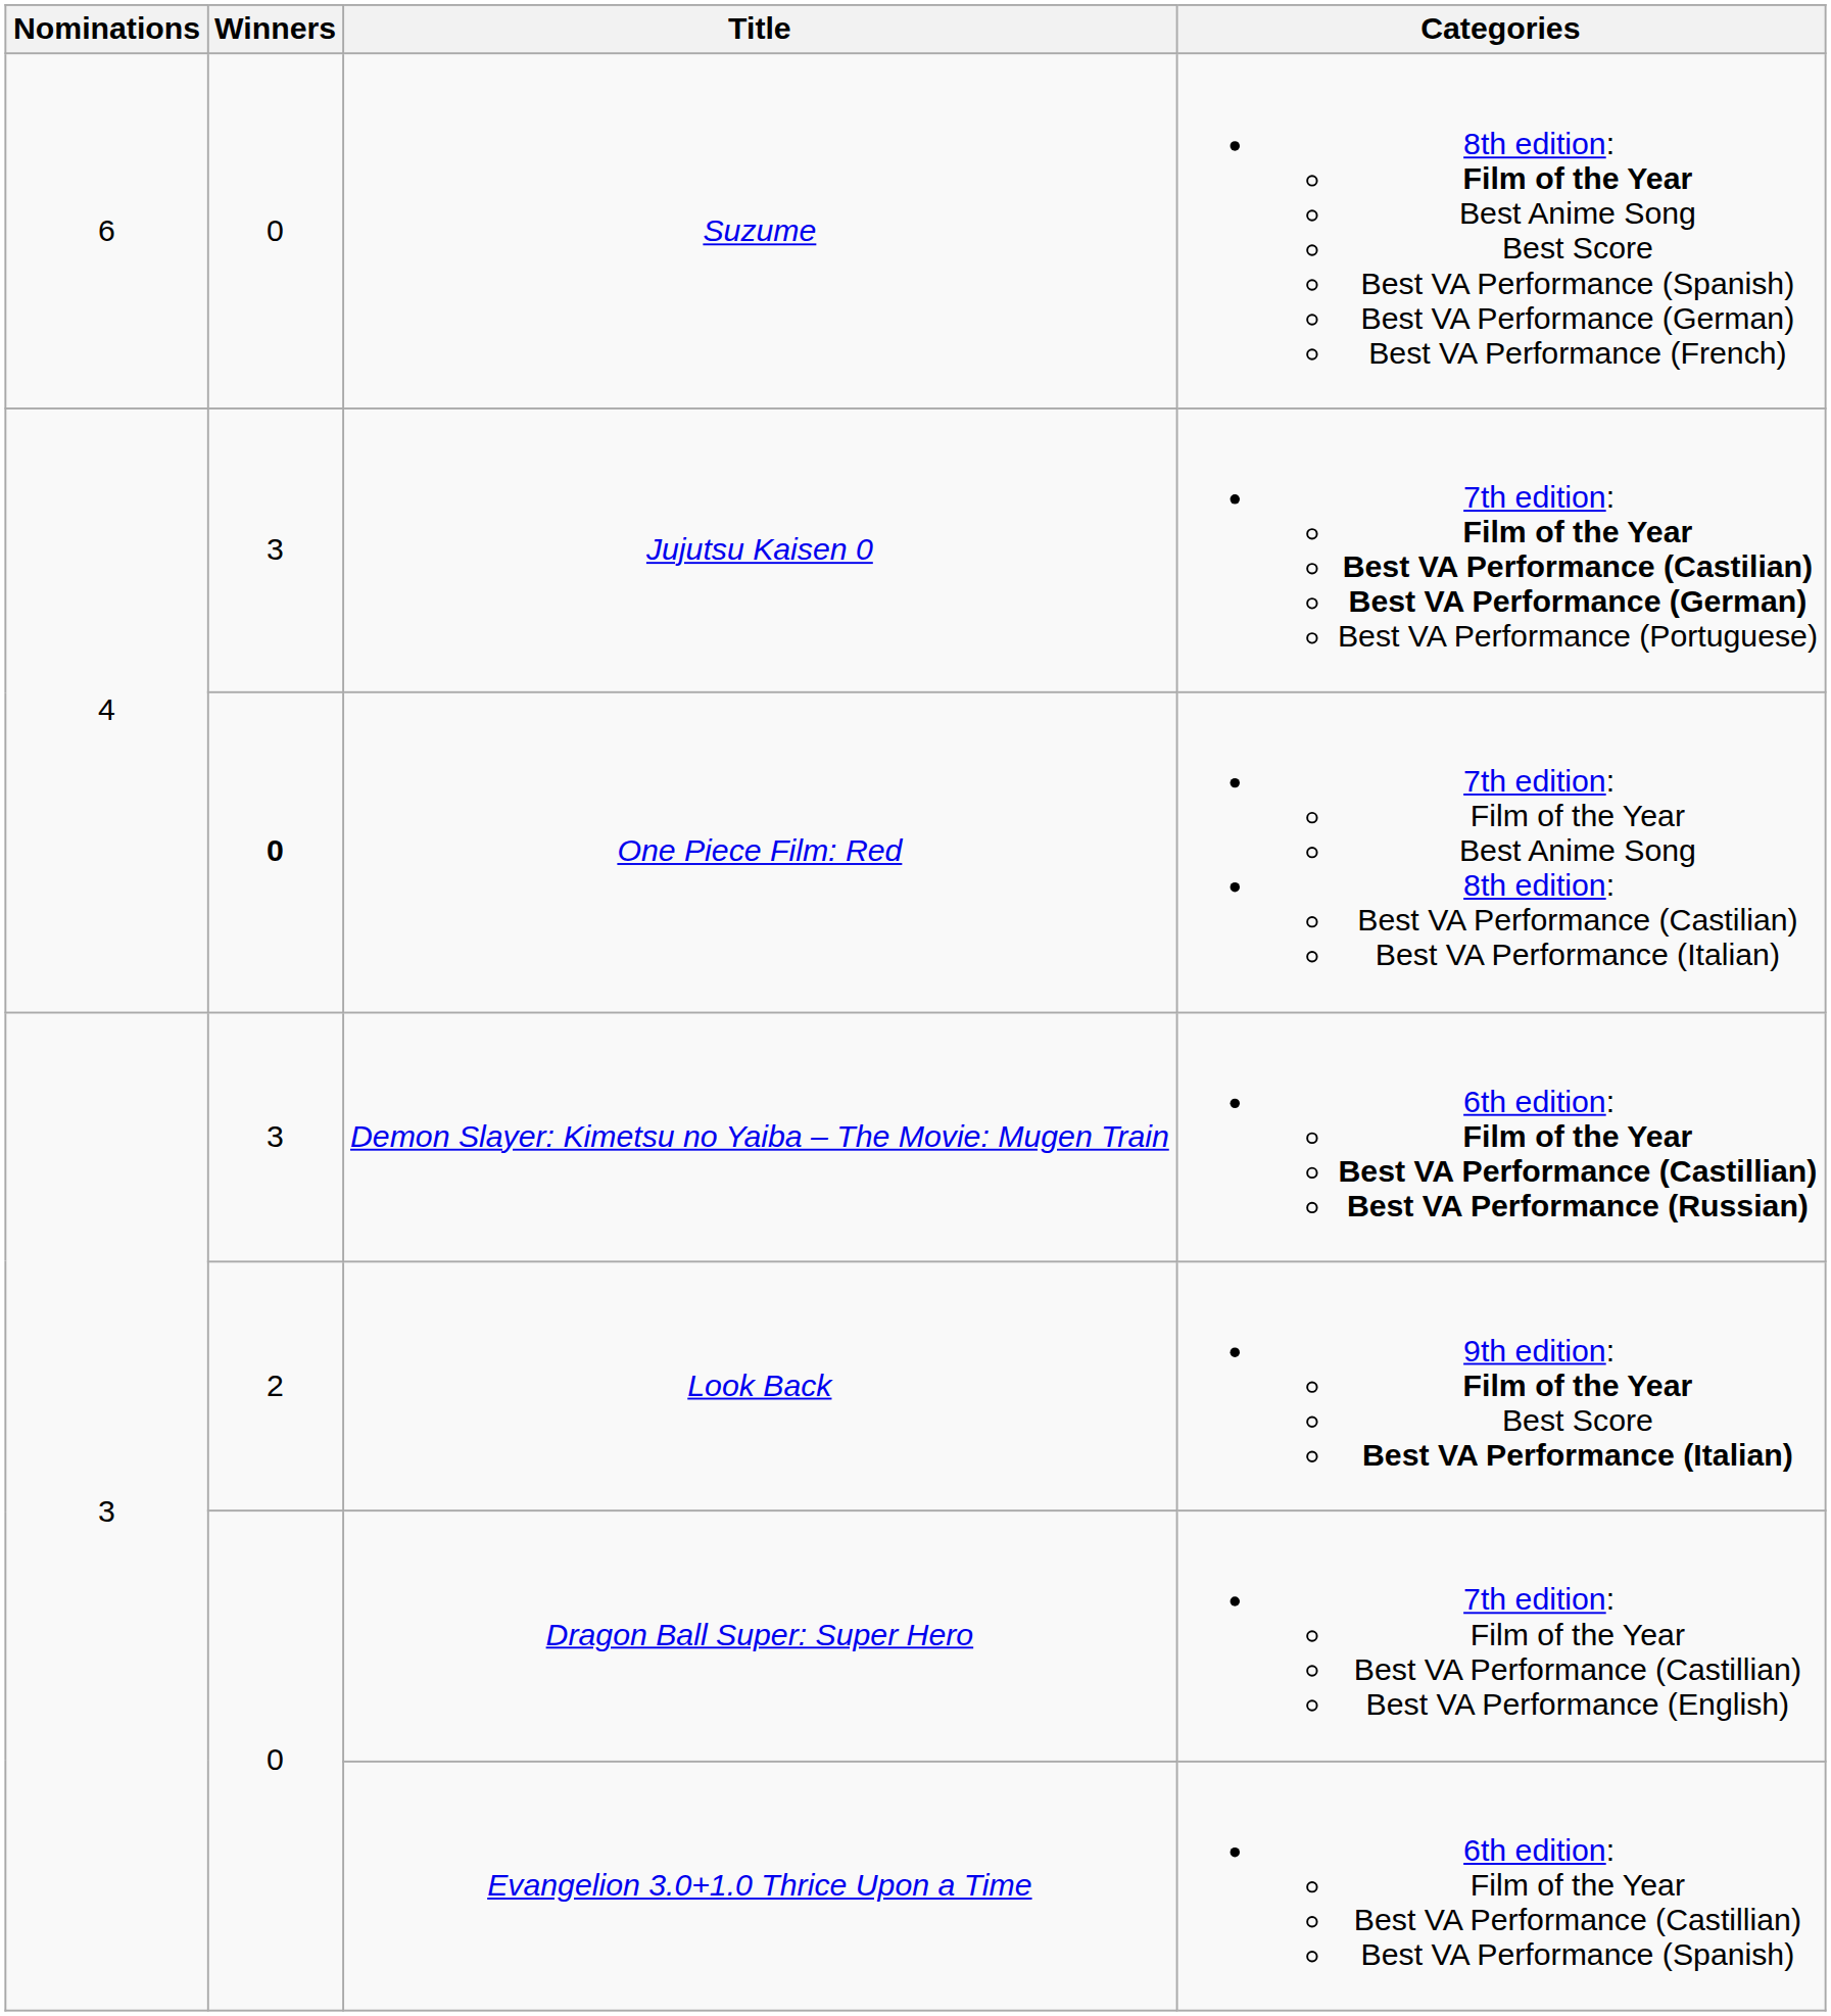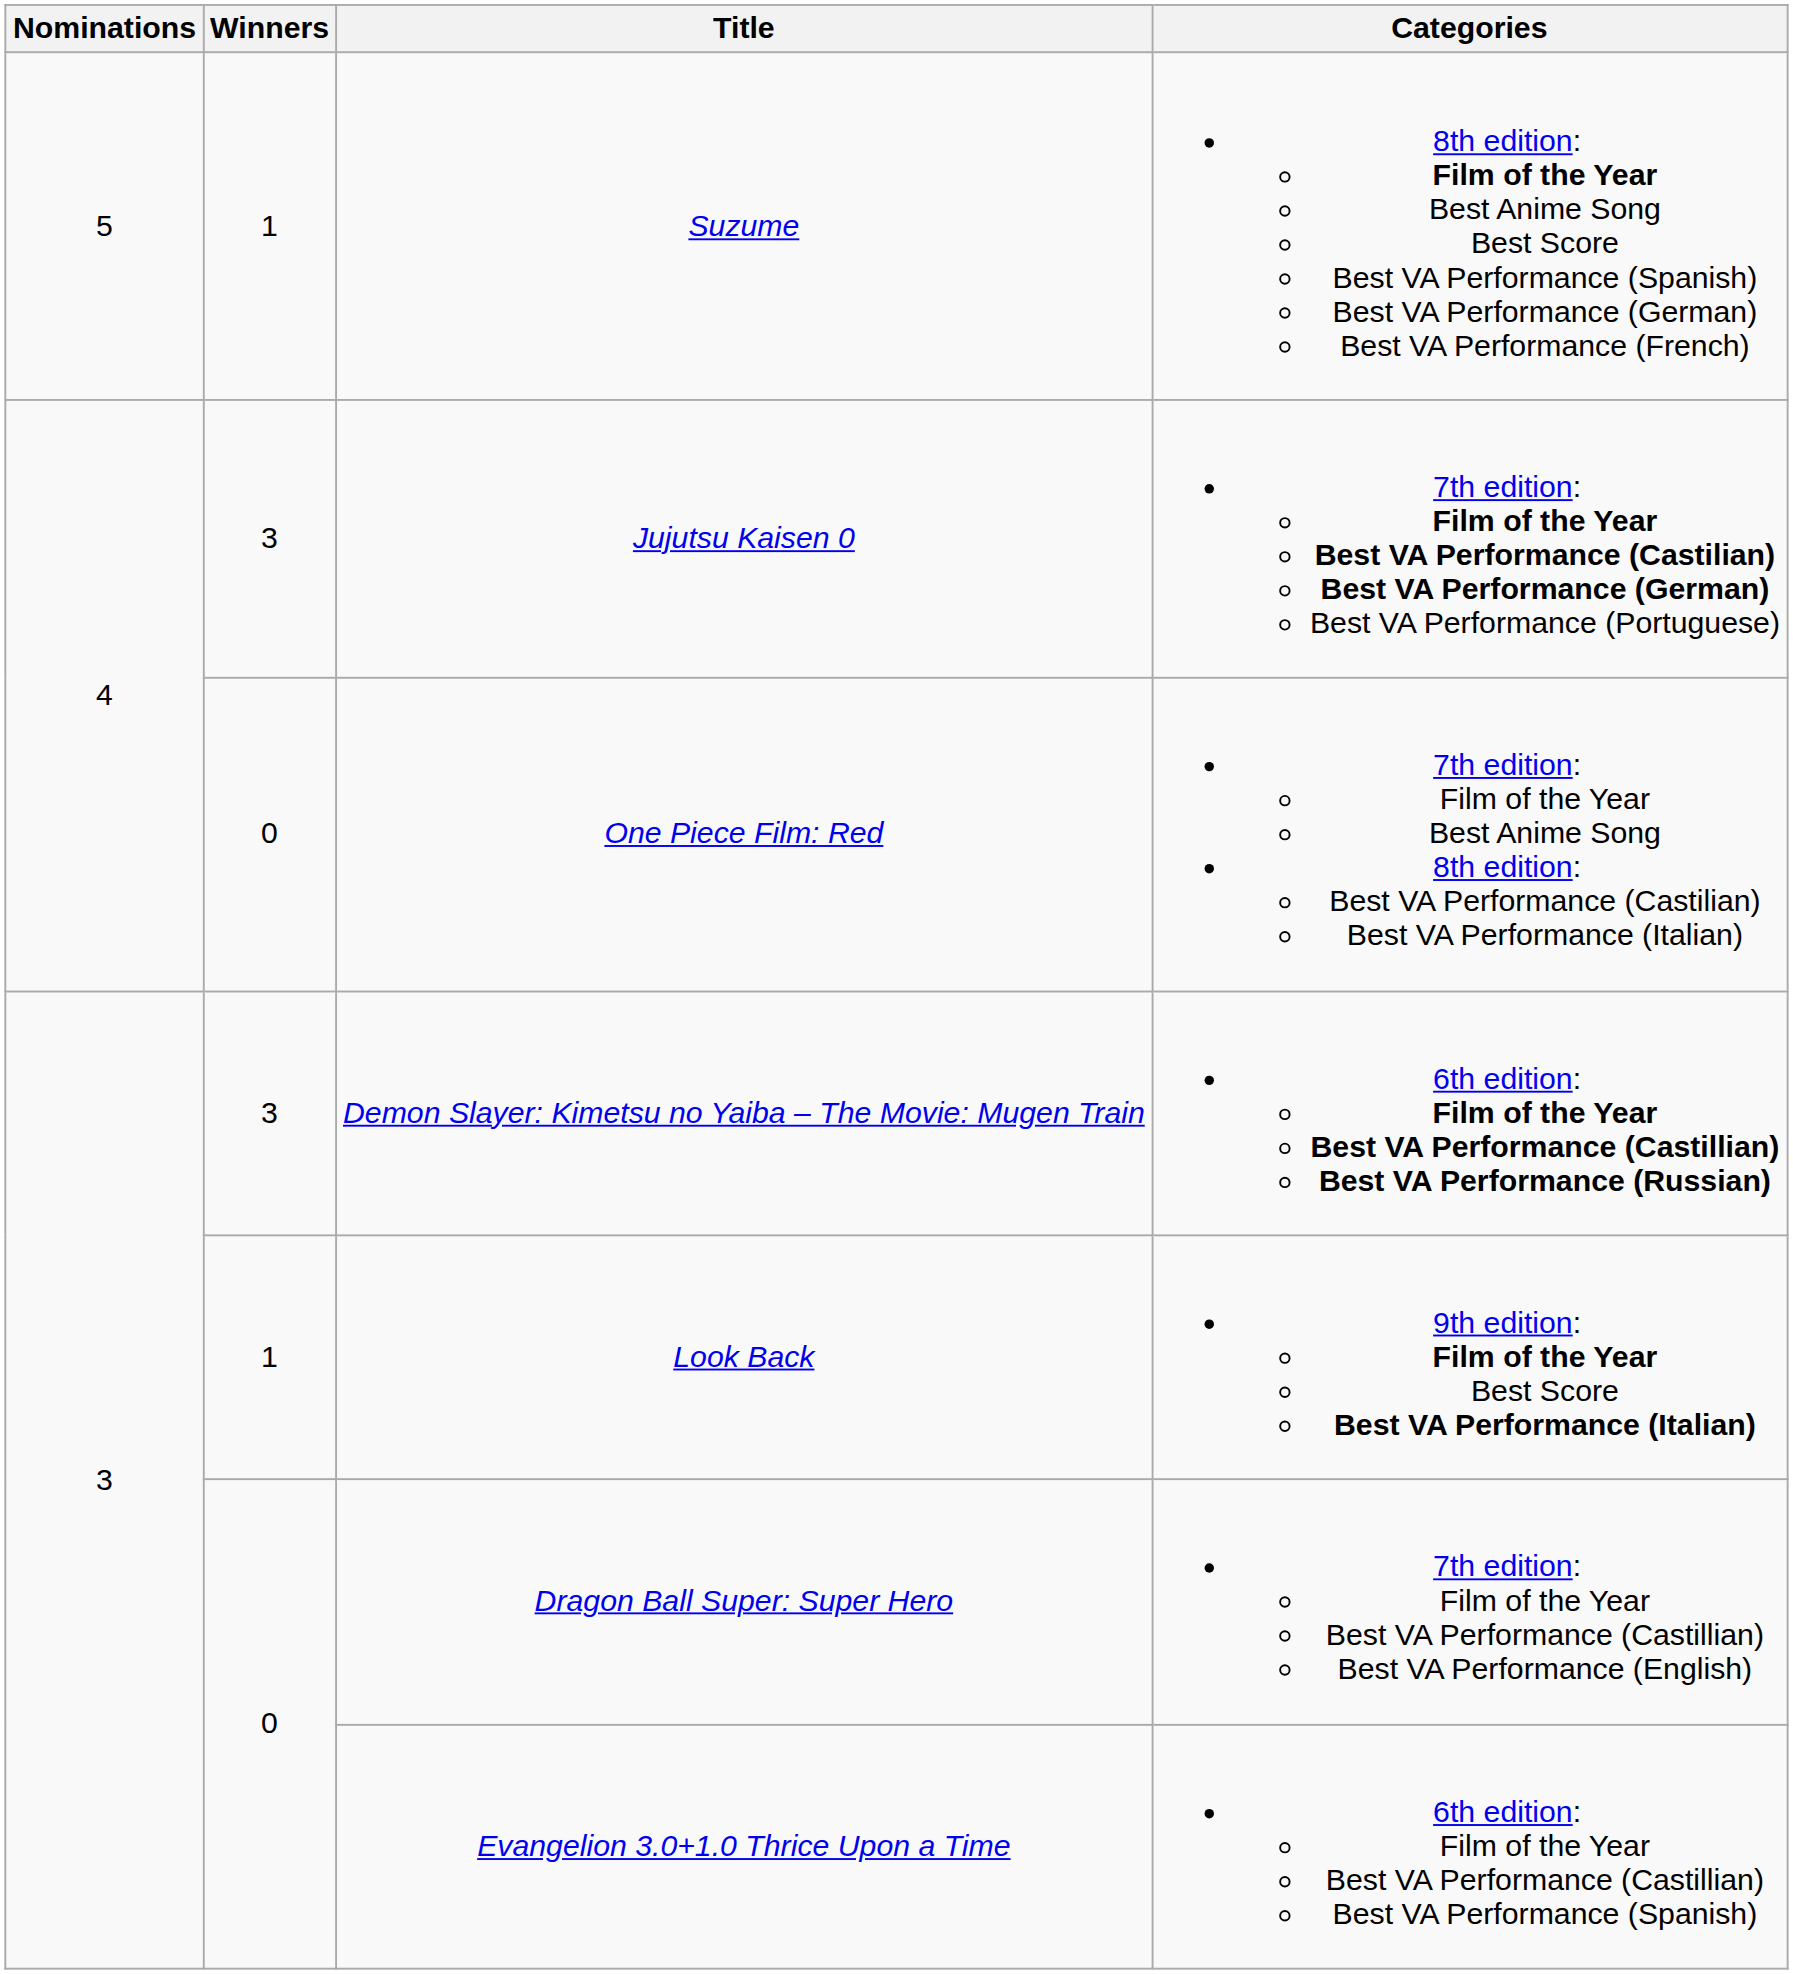 <table class="wikitable plainrowheaders sortable" style="text-align:center;margin:auto;">
 <tr>
 <th scope="col" width="55">Nominations</th>
 <th>Winners</th>
 <th align="center" scope="col">Title</th>
 <th>Categories</th>
 </tr>
 <tr>
-<td>6</td>
-<td>0</td>
+<td>5</td>
+<td>1</td>
 <td><em><a href='#'>Suzume</a></em></td>
 <td><br><ul><li><a href='#'>8th edition</a>:<ul><li><strong>Film of the Year</strong></li><li>Best Anime Song</li><li>Best Score</li><li>Best VA Performance (Spanish)</li><li>Best VA Performance (German)</li><li>Best VA Performance (French)</li></ul></li></ul></td>
 </tr>
 <tr>
 <td rowspan="2">4</td>
 <td>3</td>
 <td><em><a href='#'>Jujutsu Kaisen 0</a></em></td>
 <td><br><ul><li><a href='#'>7th edition</a>:<ul><li><strong>Film of the Year</strong></li><li><strong>Best VA Performance (Castilian)</strong></li><li><strong>Best VA Performance (German)</strong></li><li>Best VA Performance (Portuguese)</li></ul></li></ul></td>
 </tr>
 <tr>
-<td><strong>0</strong></td>
+<td>0</td>
 <td><em><a href='#'>One Piece Film: Red</a></em></td>
 <td><br><ul><li><a href='#'>7th edition</a>:<ul><li>Film of the Year</li><li>Best Anime Song</li></ul></li><li><a href='#'>8th edition</a>:<ul><li>Best VA Performance (Castilian)</li><li>Best VA Performance (Italian)</li></ul></li></ul></td>
 </tr>
 <tr>
 <td rowspan="4">3</td>
 <td>3</td>
 <td><em><a href='#'>Demon Slayer: Kimetsu no Yaiba – The Movie: Mugen Train</a></em></td>
 <td><br><ul><li><a href='#'>6th edition</a>:<ul><li><strong>Film of the Year</strong></li><li><strong>Best VA Performance (Castillian)</strong></li><li><strong>Best VA Performance (Russian)</strong></li></ul></li></ul></td>
 </tr>
 <tr>
-<td>2</td>
+<td>1</td>
 <td><em><a href='#'>Look Back</a></em></td>
 <td><br><ul><li><a href='#'>9th edition</a>:<ul><li><strong>Film of the Year</strong></li><li>Best Score</li><li><strong>Best VA Performance (Italian)</strong></li></ul></li></ul></td>
 </tr>
 <tr>
 <td rowspan="2">0</td>
 <td><em><a href='#'>Dragon Ball Super: Super Hero</a></em></td>
 <td><br><ul><li><a href='#'>7th edition</a>:<ul><li>Film of the Year</li><li>Best VA Performance (Castillian)</li><li>Best VA Performance (English)</li></ul></li></ul></td>
 </tr>
 <tr>
 <td><em><a href='#'>Evangelion 3.0+1.0 Thrice Upon a Time</a></em></td>
 <td><br><ul><li><a href='#'>6th edition</a>:<ul><li>Film of the Year</li><li>Best VA Performance (Castillian)</li><li>Best VA Performance (Spanish)</li></ul></li></ul></td>
 </tr>
 </table>
